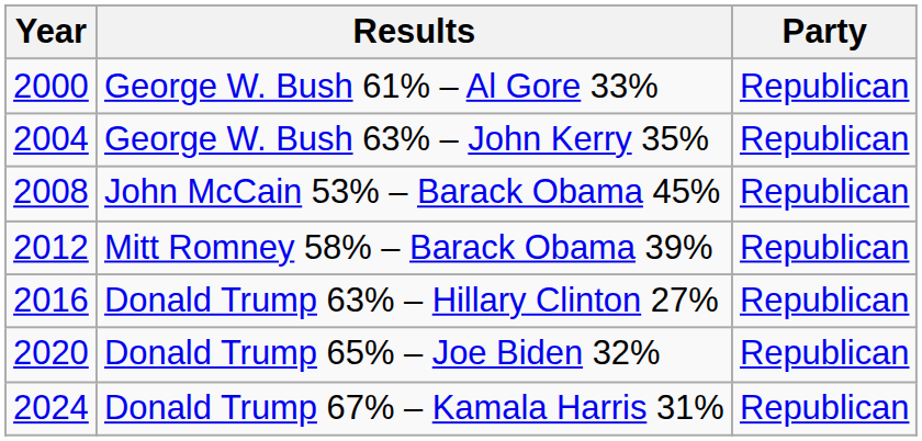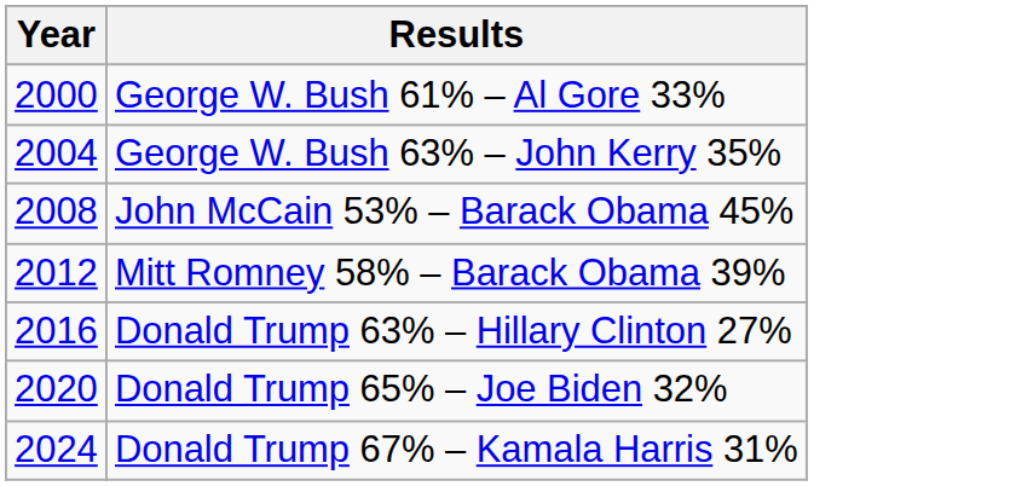 <table class="wikitable">
 <tr>
 <th>Year</th>
 <th>Results</th>
-<th>Party</th>
 </tr>
 <tr>
 <td><a href='#'>2000</a></td>
 <td><a href='#'>George W. Bush</a> 61% – <a href='#'>Al Gore</a> 33%</td>
-<td><a href='#'>Republican</a></td>
 </tr>
 <tr>
 <td><a href='#'>2004</a></td>
 <td><a href='#'>George W. Bush</a> 63% – <a href='#'>John Kerry</a> 35%</td>
-<td><a href='#'>Republican</a></td>
 </tr>
 <tr>
 <td><a href='#'>2008</a></td>
 <td><a href='#'>John McCain</a> 53% – <a href='#'>Barack Obama</a> 45%</td>
-<td><a href='#'>Republican</a></td>
 </tr>
 <tr>
 <td><a href='#'>2012</a></td>
 <td><a href='#'>Mitt Romney</a> 58% – <a href='#'>Barack Obama</a> 39%</td>
-<td><a href='#'>Republican</a></td>
 </tr>
 <tr>
 <td><a href='#'>2016</a></td>
 <td><a href='#'>Donald Trump</a> 63% – <a href='#'>Hillary Clinton</a> 27%</td>
-<td><a href='#'>Republican</a></td>
 </tr>
 <tr>
 <td><a href='#'>2020</a></td>
 <td><a href='#'>Donald Trump</a> 65% – <a href='#'>Joe Biden</a> 32%</td>
-<td><a href='#'>Republican</a></td>
 </tr>
 <tr>
 <td><a href='#'>2024</a></td>
 <td><a href='#'>Donald Trump</a> 67% – <a href='#'>Kamala Harris</a> 31%</td>
-<td><a href='#'>Republican</a></td>
 </tr>
 </table>
